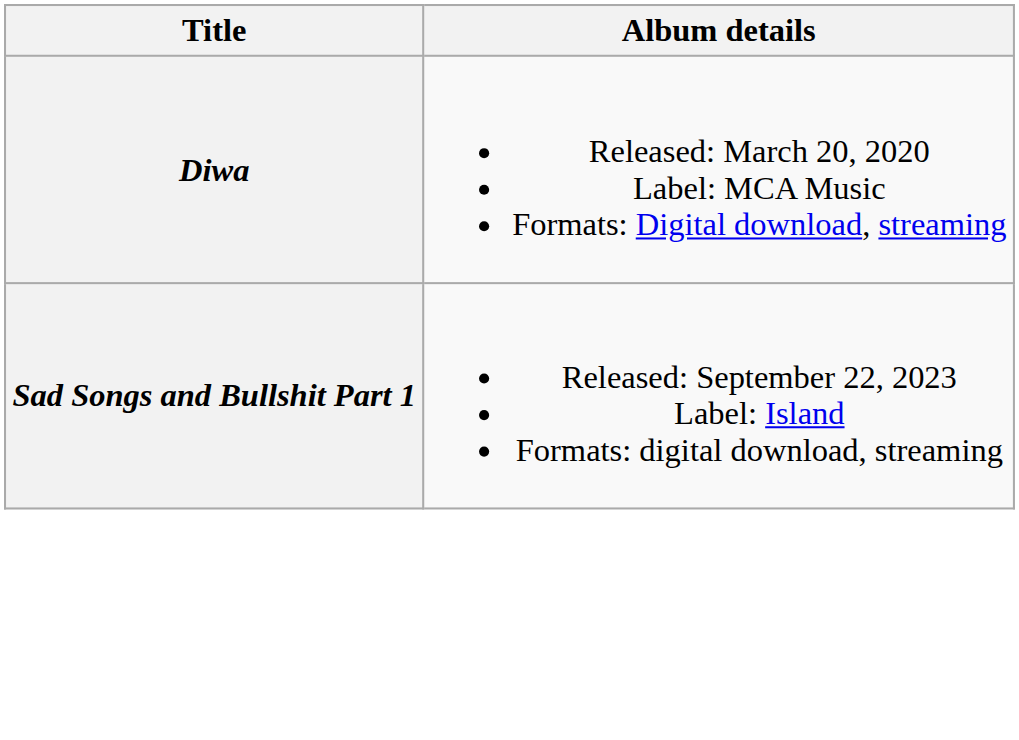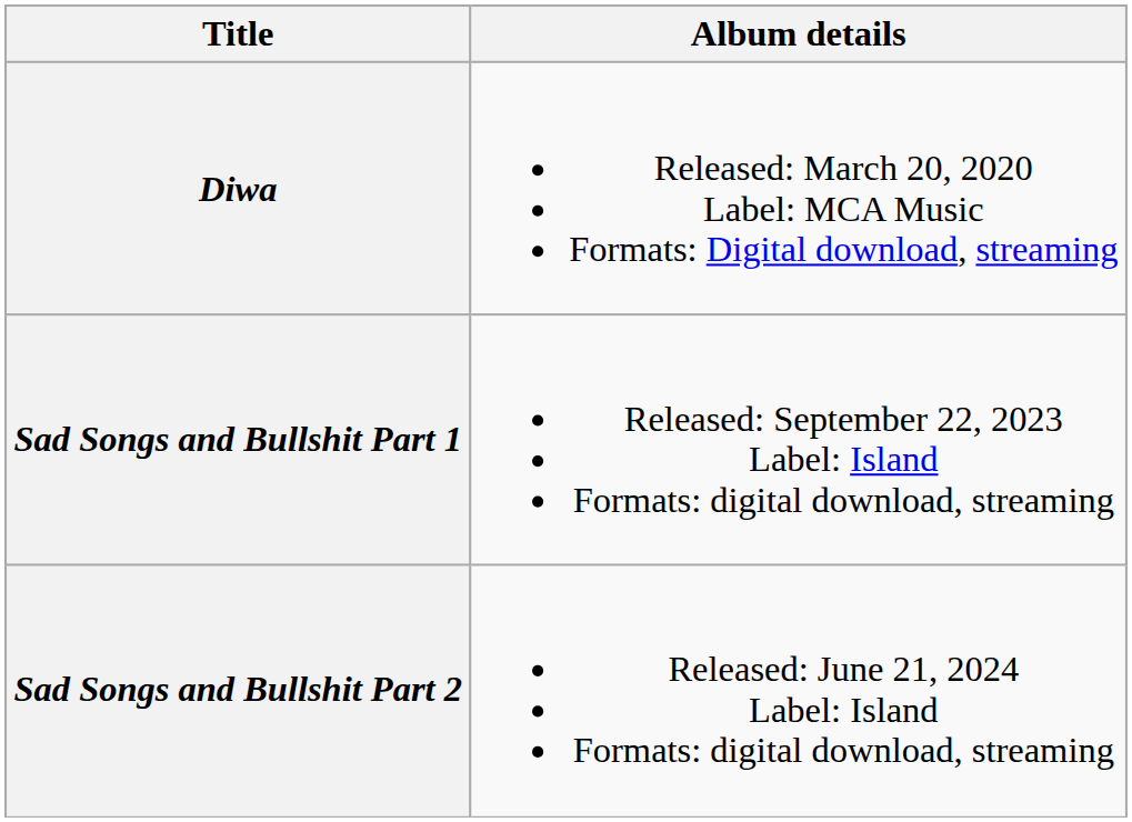 <table class="wikitable plainrowheaders" style="text-align:center;">
 <tr>
 <th>Title</th>
 <th>Album details</th>
 </tr>
 <tr>
 <th scope="row"><em>Diwa</em></th>
 <td><br><ul><li>Released: March 20, 2020</li><li>Label: MCA Music</li><li>Formats: <a href='#'>Digital download</a>, <a href='#'>streaming</a></li></ul></td>
 </tr>
 <tr>
 <th scope="row"><em>Sad Songs and Bullshit Part 1</em></th>
 <td><br><ul><li>Released: September 22, 2023</li><li>Label: <a href='#'>Island</a></li><li>Formats: digital download, streaming</li></ul></td>
 </tr>
+<tr>
+<th scope="row"><em>Sad Songs and Bullshit Part 2</em></th>
+<td><br><ul><li>Released: June 21, 2024</li><li>Label: Island</li><li>Formats: digital download, streaming</li></ul></td>
+</tr>
 </table>
